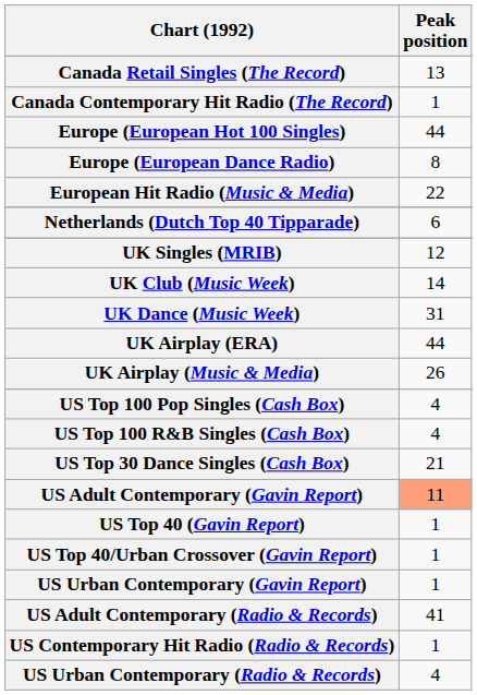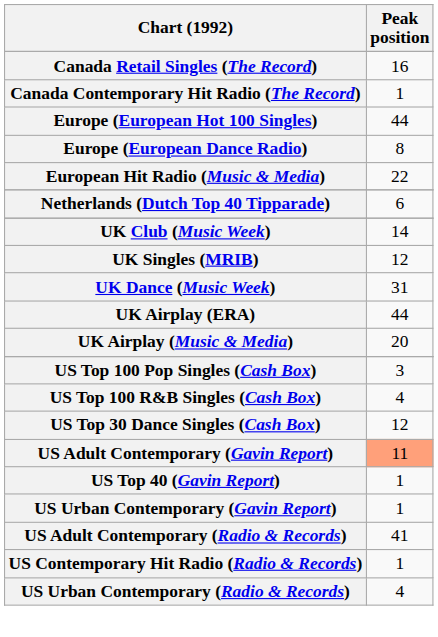 <table class="wikitable sortable plainrowheaders" style="text-align:center;">
 <tr>
 <th scope="col">Chart (1992)</th>
 <th scope="col">Peak<br>position</th>
 </tr>
 <tr>
 </tr>
 <tr>
 </tr>
 <tr>
 <th scope="row">Canada <a href='#'>Retail Singles</a> (<em><a href='#'>The Record</a></em>)</th>
-<td align="center">13</td>
+<td align="center">16</td>
 </tr>
 <tr>
 <th scope="row">Canada Contemporary Hit Radio (<em><a href='#'>The Record</a></em>)</th>
 <td align="center">1</td>
 </tr>
 <tr>
 <th scope="row">Europe (<a href='#'>European Hot 100 Singles</a>)</th>
 <td align="center">44</td>
 </tr>
 <tr>
 <th scope="row">Europe (<a href='#'>European Dance Radio</a>)</th>
 <td align="center">8</td>
 </tr>
 <tr>
 <th scope="row">European Hit Radio (<em><a href='#'>Music & Media</a></em>)</th>
 <td align="center">22</td>
 </tr>
 <tr>
 </tr>
 <tr>
 <th scope="row">Netherlands (<a href='#'>Dutch Top 40 Tipparade</a>)</th>
 <td align="center">6</td>
 </tr>
 <tr>
 </tr>
 <tr>
 </tr>
 <tr>
+<th scope="row">UK <a href='#'>Club</a> (<em><a href='#'>Music Week</a></em>)<br></th>
+<td align="center">14</td>
+</tr>
+<tr>
 <th scope="row">UK Singles (<a href='#'>MRIB</a>)</th>
 <td>12</td>
-</tr>
-<tr>
-<th scope="row">UK <a href='#'>Club</a> (<em><a href='#'>Music Week</a></em>)<br></th>
-<td align="center">14</td>
 </tr>
 <tr>
 <th scope="row"><a href='#'>UK Dance</a> (<em><a href='#'>Music Week</a></em>)</th>
 <td align="center">31</td>
 </tr>
 <tr>
 <th scope="row">UK Airplay (ERA)</th>
 <td>44</td>
 </tr>
 <tr>
 <th scope="row">UK Airplay (<em><a href='#'>Music & Media</a></em>)</th>
-<td>26</td>
+<td>20</td>
 </tr>
 <tr>
 </tr>
 <tr>
 </tr>
 <tr>
 </tr>
 <tr>
 </tr>
 <tr>
 </tr>
 <tr>
 <th scope="row">US Top 100 Pop Singles (<em><a href='#'>Cash Box</a></em>)</th>
-<td align="center">4</td>
+<td align="center">3</td>
 </tr>
 <tr>
 <th scope="row">US Top 100 R&B Singles (<em><a href='#'>Cash Box</a></em>)</th>
 <td>4</td>
 </tr>
 <tr>
 <th scope="row">US Top 30 Dance Singles (<em><a href='#'>Cash Box</a></em>)</th>
-<td>21</td>
+<td>12</td>
 </tr>
 <tr>
 <th scope="row">US Adult Contemporary (<em><a href='#'>Gavin Report</a></em>)</th>
 <td align="center" style="background: lightsalmon;">11</td>
 </tr>
 <tr>
 <th scope="row">US Top 40 (<em><a href='#'>Gavin Report</a></em>)</th>
-<td align="center">1</td>
-</tr>
-<tr>
-<th scope="row">US Top 40/Urban Crossover (<em><a href='#'>Gavin Report</a></em>)</th>
 <td align="center">1</td>
 </tr>
 <tr>
 <th scope="row">US Urban Contemporary (<em><a href='#'>Gavin Report</a></em>)</th>
 <td align="center">1</td>
 </tr>
 <tr>
 <th scope="row">US Adult Contemporary (<em><a href='#'>Radio & Records</a></em>)</th>
 <td align="center">41</td>
 </tr>
 <tr>
 <th scope="row">US Contemporary Hit Radio (<em><a href='#'>Radio & Records</a></em>)</th>
 <td align="center">1</td>
 </tr>
 <tr>
 <th scope="row">US Urban Contemporary (<em><a href='#'>Radio & Records</a></em>)</th>
 <td align="center">4</td>
 </tr>
 </table>
